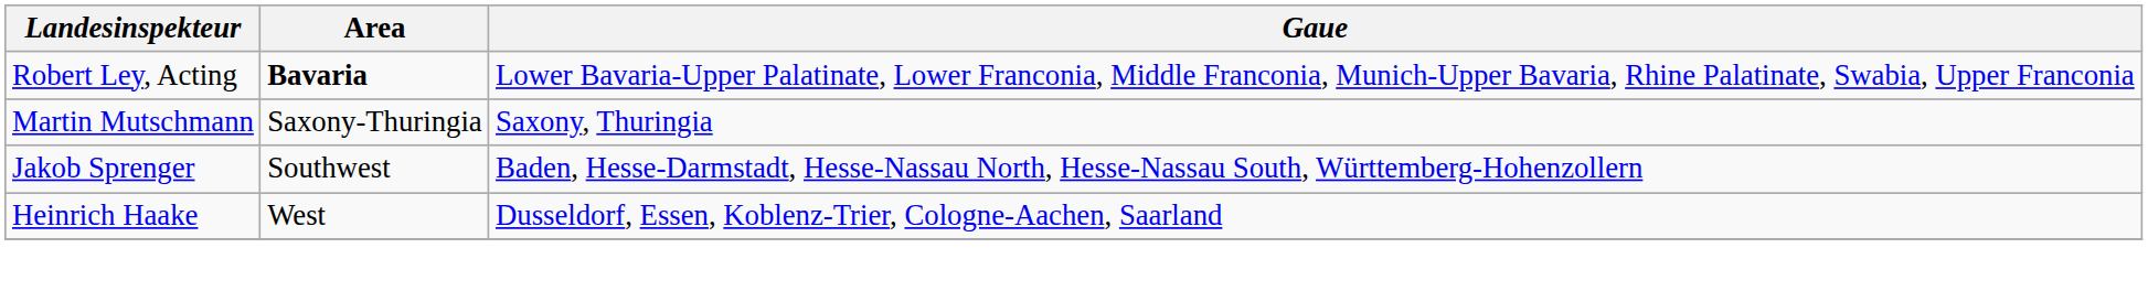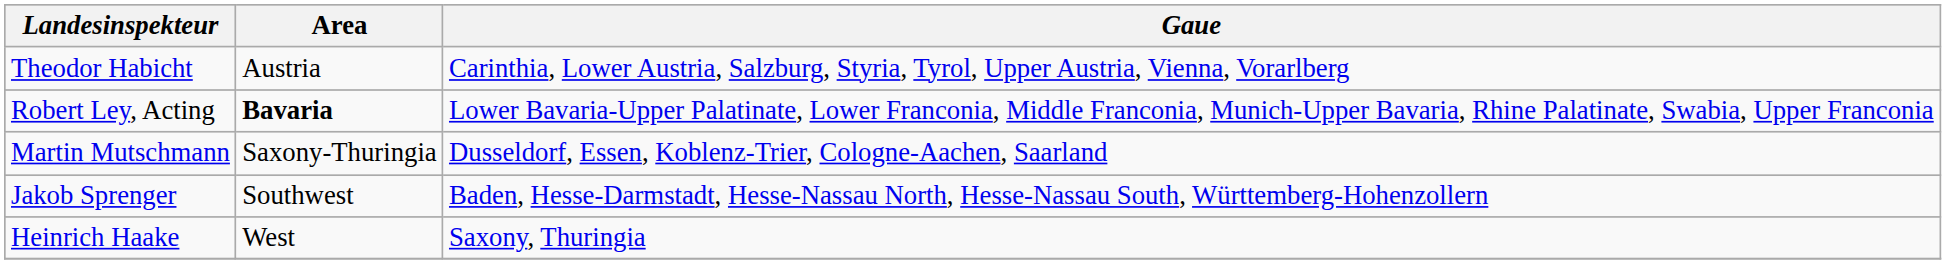 <table class="wikitable">
 <tr>
 <th><em>Landesinspekteur</em></th>
 <th>Area</th>
 <th><em>Gaue</em></th>
+</tr>
+<tr>
+<td><a href='#'>Theodor Habicht</a></td>
+<td>Austria</td>
+<td><a href='#'>Carinthia</a>, <a href='#'>Lower Austria</a>, <a href='#'>Salzburg</a>, <a href='#'>Styria</a>, <a href='#'>Tyrol</a>, <a href='#'>Upper Austria</a>, <a href='#'>Vienna</a>, <a href='#'>Vorarlberg</a></td>
 </tr>
 <tr>
 <td><a href='#'>Robert Ley</a>, Acting</td>
 <td><strong>Bavaria</strong></td>
 <td><a href='#'>Lower Bavaria-Upper Palatinate</a>, <a href='#'>Lower Franconia</a>, <a href='#'>Middle Franconia</a>, <a href='#'>Munich-Upper Bavaria</a>, <a href='#'>Rhine Palatinate</a>, <a href='#'>Swabia</a>, <a href='#'>Upper Franconia</a></td>
 </tr>
 <tr>
 <td><a href='#'>Martin Mutschmann</a></td>
 <td>Saxony-Thuringia</td>
-<td><a href='#'>Saxony</a>, <a href='#'>Thuringia</a></td>
+<td><a href='#'>Dusseldorf</a>, <a href='#'>Essen</a>, <a href='#'>Koblenz-Trier</a>, <a href='#'>Cologne-Aachen</a>, <a href='#'>Saarland</a></td>
 </tr>
 <tr>
 <td><a href='#'>Jakob Sprenger</a></td>
 <td>Southwest</td>
 <td><a href='#'>Baden</a>, <a href='#'>Hesse-Darmstadt</a>, <a href='#'>Hesse-Nassau North</a>, <a href='#'>Hesse-Nassau South</a>, <a href='#'>Württemberg-Hohenzollern</a></td>
 </tr>
 <tr>
 <td><a href='#'>Heinrich Haake </a></td>
 <td>West</td>
-<td><a href='#'>Dusseldorf</a>, <a href='#'>Essen</a>, <a href='#'>Koblenz-Trier</a>, <a href='#'>Cologne-Aachen</a>, <a href='#'>Saarland</a></td>
+<td><a href='#'>Saxony</a>, <a href='#'>Thuringia</a></td>
 </tr>
 <tr>
 </tr>
 </table>
